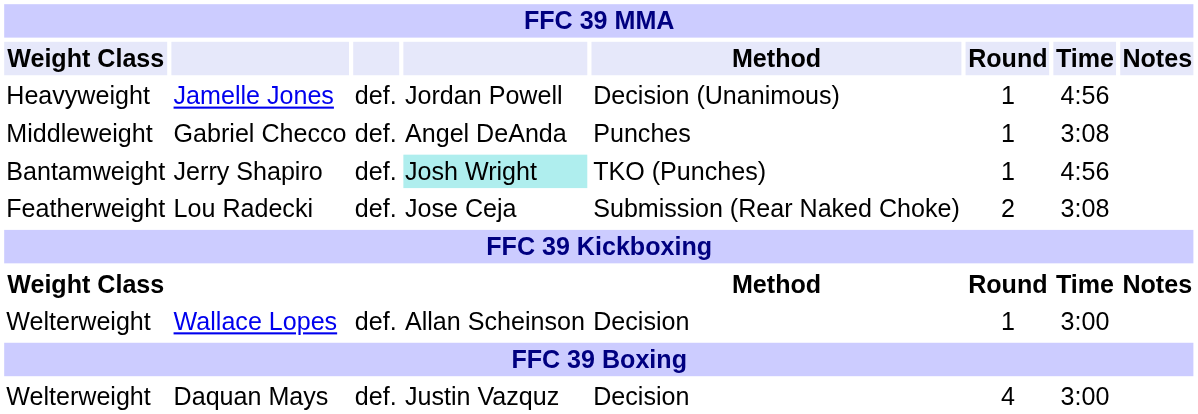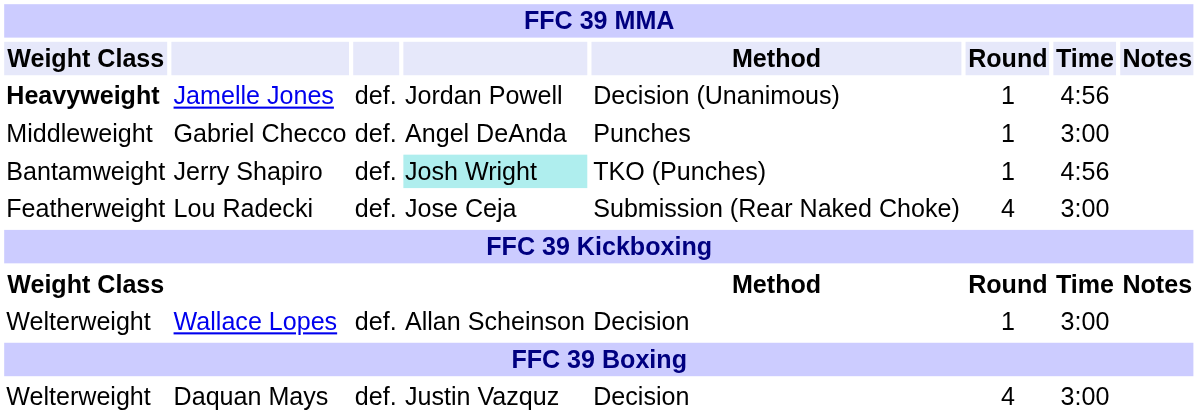 <table class="toccolours" style="font-size: 75%;">
 <tr>
 <th colspan="8" style="background-color: #ccf; color: #000080; text-align: center;"><strong>FFC 39 MMA</strong></th>
 </tr>
 <tr>
 <th colspan="1" style="background-color: #E6E8FA; color: #000000; text-align: center;">Weight Class</th>
 <th colspan="1" style="background-color: #E6E8FA; color: #000000; text-align: center;"></th>
 <th colspan="1" style="background-color: #E6E8FA; color: #000000; text-align: center;"></th>
 <th colspan="1" style="background-color: #E6E8FA; color: #000000; text-align: center;"></th>
 <th colspan="1" style="background-color: #E6E8FA; color: #000000; text-align: center;">Method</th>
 <th colspan="1" style="background-color: #E6E8FA; color: #000000; text-align: center;">Round</th>
 <th colspan="1" style="background-color: #E6E8FA; color: #000000; text-align: center;">Time</th>
 <th colspan="1" style="background-color: #E6E8FA; color: #000000; text-align: center;">Notes</th>
 </tr>
 <tr>
-<td>Heavyweight</td>
+<td><strong>Heavyweight</strong></td>
 <td><a href='#'>Jamelle Jones</a></td>
 <td>def.</td>
 <td>Jordan Powell</td>
 <td>Decision (Unanimous)</td>
 <td align="center">1</td>
 <td align="center">4:56</td>
 <td></td>
 </tr>
 <tr>
 <td>Middleweight</td>
 <td>Gabriel Checco</td>
 <td>def.</td>
 <td>Angel DeAnda</td>
 <td>Punches</td>
 <td align="center">1</td>
-<td align="center">3:08</td>
+<td align="center">3:00</td>
 <td></td>
 </tr>
 <tr>
 <td>Bantamweight</td>
 <td>Jerry Shapiro</td>
 <td>def.</td>
 <td style="background: paleturquoise;">Josh Wright</td>
 <td>TKO (Punches)</td>
 <td align="center">1</td>
 <td align="center">4:56</td>
 <td></td>
 </tr>
 <tr>
 <td>Featherweight</td>
 <td>Lou Radecki</td>
 <td>def.</td>
 <td>Jose Ceja</td>
 <td>Submission (Rear Naked Choke)</td>
-<td align="center">2</td>
-<td align="center">3:08</td>
+<td align="center">4</td>
+<td align="center">3:00</td>
 <td></td>
 </tr>
 <tr>
 <th colspan="8" style="background-color: #ccf; color: #000080; text-align: center;"><strong>FFC 39 Kickboxing</strong></th>
 </tr>
 <tr>
 <th colspan="1">Weight Class</th>
 <th colspan="1"></th>
 <th colspan="1"></th>
 <th colspan="1"></th>
 <th colspan="1">Method</th>
 <th colspan="1">Round</th>
 <th colspan="1">Time</th>
 <th colspan="1">Notes</th>
 </tr>
 <tr>
 <td>Welterweight</td>
 <td><a href='#'>Wallace Lopes</a></td>
 <td>def.</td>
 <td>Allan Scheinson</td>
 <td>Decision</td>
 <td align="center">1</td>
 <td align="center">3:00</td>
 <td></td>
 </tr>
 <tr>
 <th colspan="8" style="background-color: #ccf; color: #000080; text-align: center;"><strong>FFC 39 Boxing</strong></th>
 </tr>
 <tr>
 <td>Welterweight</td>
 <td>Daquan Mays</td>
 <td>def.</td>
 <td>Justin Vazquz</td>
 <td>Decision</td>
 <td align="center">4</td>
 <td align="center">3:00</td>
 <td></td>
 </tr>
 </table>
